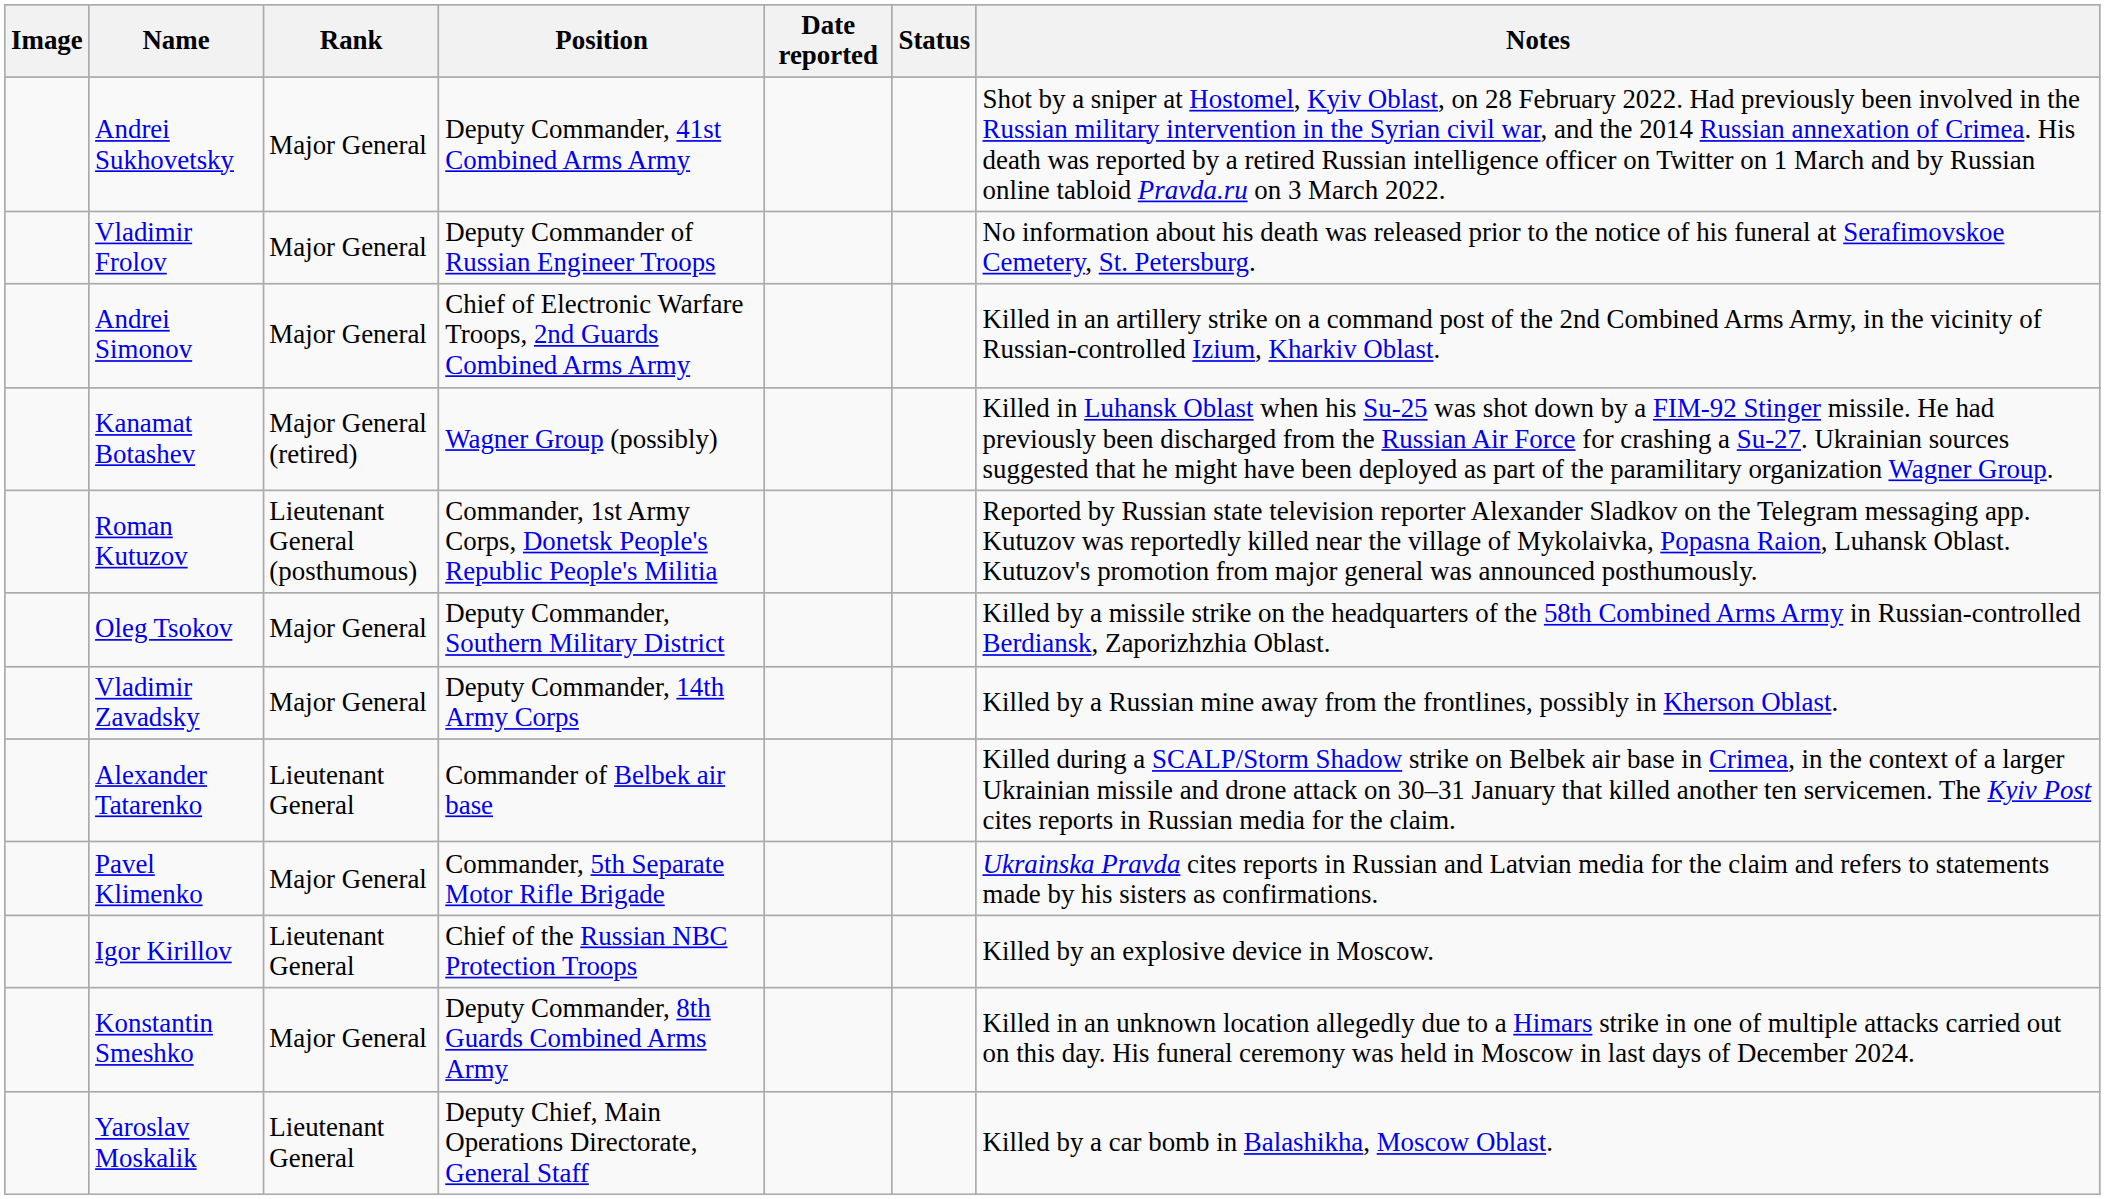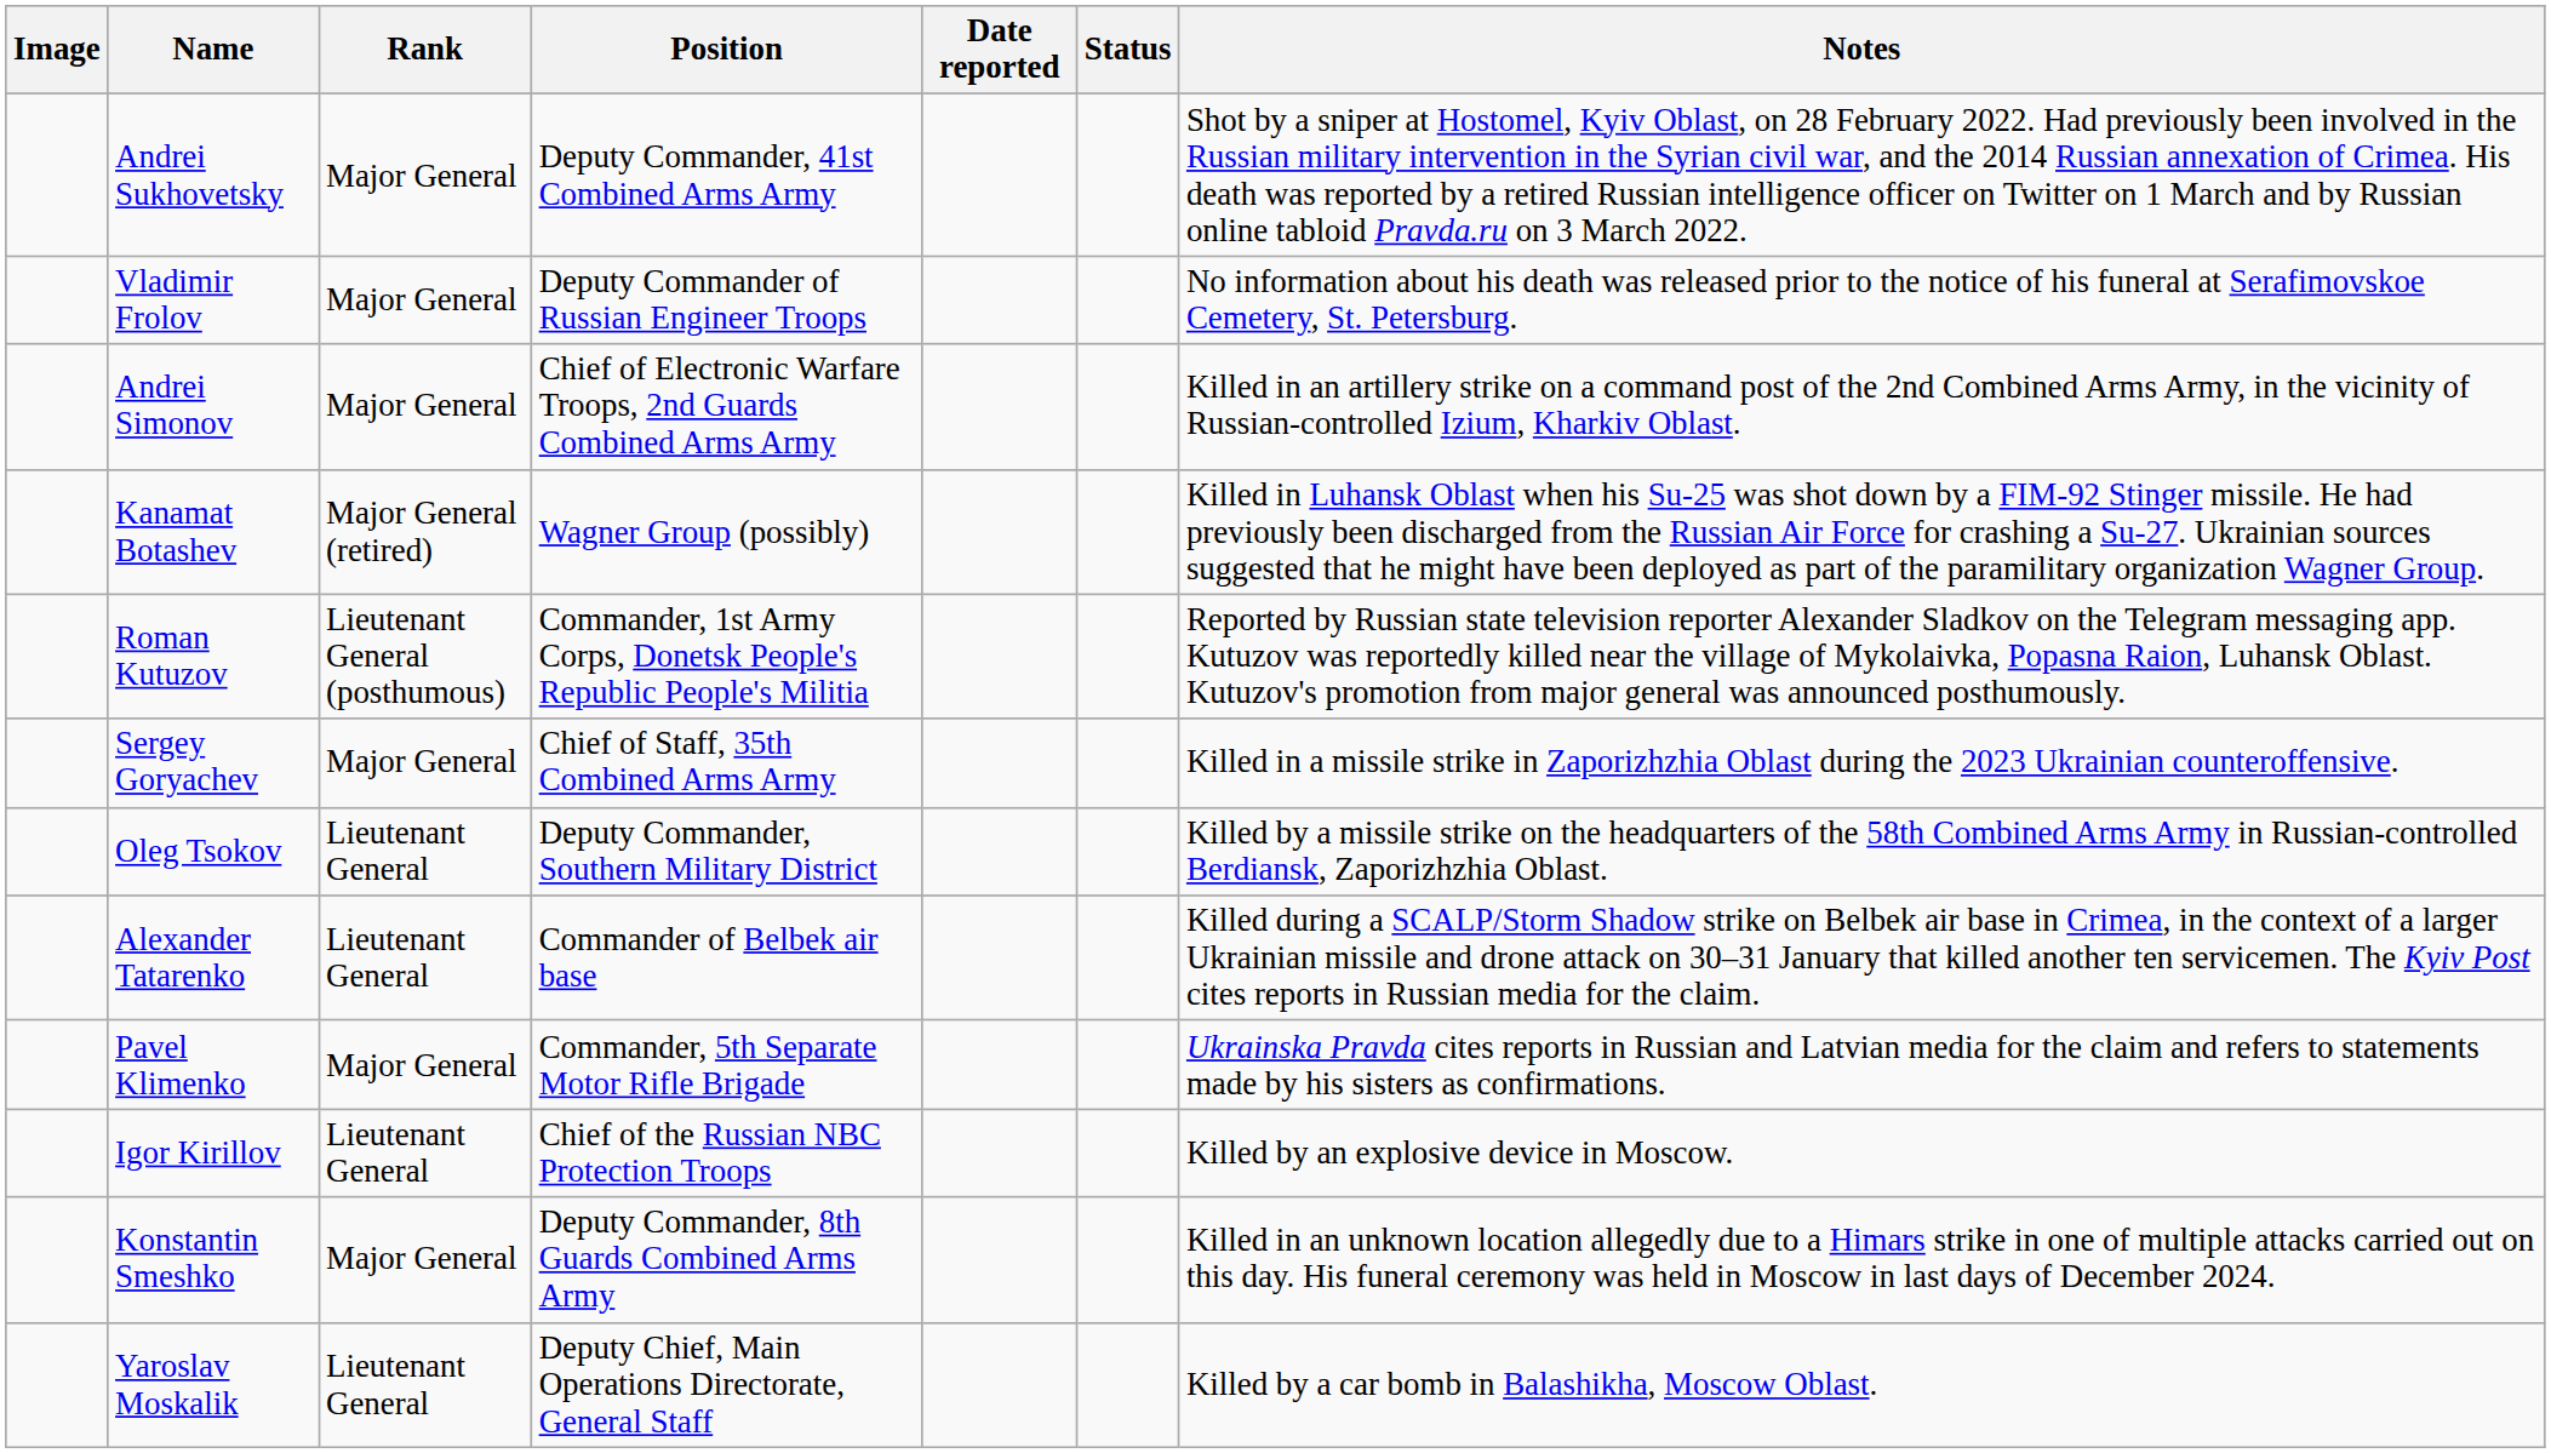 <table class="wikitable sortable">
 <tr>
 <th class="unsortable">Image</th>
 <th>Name</th>
 <th>Rank</th>
 <th>Position</th>
 <th>Date reported</th>
 <th>Status</th>
 <th class="unsortable">Notes</th>
 </tr>
 <tr>
 <td></td>
 <td class=nowrap data-sort-value="Sukhovetsky, Andrey"><a href='#'>Andrei Sukhovetsky</a></td>
 <td class=nowrap data-sort-value="1"> Major General</td>
 <td>Deputy Commander, <a href='#'>41st Combined Arms Army</a></td>
 <td></td>
 <td></td>
 <td>Shot by a sniper at <a href='#'>Hostomel</a>, <a href='#'>Kyiv Oblast</a>, on 28 February 2022. Had previously been involved in the <a href='#'>Russian military intervention in the Syrian civil war</a>, and the 2014 <a href='#'>Russian annexation of Crimea</a>. His death was reported by a retired Russian intelligence officer on Twitter on 1 March and by Russian online tabloid <em><a href='#'>Pravda.ru</a></em> on 3 March 2022.</td>
 </tr>
 <tr>
 <td></td>
 <td class=nowrap data-sort-value="Frolov, Vladimir"><a href='#'>Vladimir Frolov</a></td>
 <td class=nowrap data-sort-value="1"> Major General</td>
 <td>Deputy Commander of <a href='#'>Russian Engineer Troops</a></td>
 <td></td>
 <td></td>
 <td>No information about his death was released prior to the notice of his funeral at <a href='#'>Serafimovskoe Cemetery</a>, <a href='#'>St. Petersburg</a>.</td>
 </tr>
 <tr>
 <td></td>
 <td class=nowrap data-sort-value="Simonov, Andrei"><a href='#'>Andrei Simonov</a></td>
 <td class=nowrap data-sort-value="1"> Major General</td>
 <td>Chief of Electronic Warfare Troops, <a href='#'>2nd Guards Combined Arms Army</a></td>
 <td></td>
 <td></td>
 <td>Killed in an artillery strike on a command post of the 2nd Combined Arms Army, in the vicinity of Russian-controlled <a href='#'>Izium</a>, <a href='#'>Kharkiv Oblast</a>.</td>
 </tr>
 <tr>
 <td></td>
 <td class=nowrap data-sort-value="Botashev, Kanamat"><a href='#'>Kanamat Botashev</a></td>
 <td class=nowrap data-sort-value="1"> Major General<br>(retired)</td>
 <td><a href='#'>Wagner Group</a> (possibly)</td>
 <td></td>
 <td></td>
 <td>Killed in <a href='#'>Luhansk Oblast</a> when his <a href='#'>Su-25</a> was shot down by a <a href='#'>FIM-92 Stinger</a> missile. He had previously been discharged from the <a href='#'>Russian Air Force</a> for crashing a <a href='#'>Su-27</a>. Ukrainian sources suggested that he might have been deployed as part of the paramilitary organization <a href='#'>Wagner Group</a>.</td>
 </tr>
 <tr>
 <td></td>
 <td class=nowrap data-sort-value="Roman, Kutuzov"><a href='#'>Roman Kutuzov</a></td>
 <td class=nowrap data-sort-value="2"> Lieutenant General<br> (posthumous)</td>
 <td>Commander, 1st Army Corps, <a href='#'>Donetsk People's Republic People's Militia</a></td>
 <td></td>
 <td></td>
 <td>Reported by Russian state television reporter Alexander Sladkov on the Telegram messaging app. Kutuzov was reportedly killed near the village of Mykolaivka, <a href='#'>Popasna Raion</a>, Luhansk Oblast. Kutuzov's promotion from major general was announced posthumously.</td>
 </tr>
 <tr>
 <td></td>
+<td class=nowrap data-sort-value="Goryachev, Sergey"><a href='#'>Sergey Goryachev</a></td>
+<td class=nowrap data-sort-value="1"> Major General</td>
+<td>Chief of Staff, <a href='#'>35th Combined Arms Army</a></td>
+<td></td>
+<td></td>
+<td>Killed in a missile strike in <a href='#'>Zaporizhzhia Oblast</a> during the <a href='#'>2023 Ukrainian counteroffensive</a>.</td>
+</tr>
+<tr>
+<td></td>
 <td class=nowrap data-sort-value="Tsokov, Oleg"><a href='#'>Oleg Tsokov</a></td>
-<td> Major General</td>
+<td class=nowrap data-sort-value="1"> Lieutenant General</td>
 <td>Deputy Commander, <a href='#'>Southern Military District</a></td>
 <td></td>
 <td></td>
 <td>Killed by a missile strike on the headquarters of the <a href='#'>58th Combined Arms Army</a> in Russian-controlled <a href='#'>Berdiansk</a>, Zaporizhzhia Oblast.</td>
-</tr>
-<tr>
-<td></td>
-<td><a href='#'>Vladimir Zavadsky</a></td>
-<td> Major General</td>
-<td>Deputy Commander, <a href='#'>14th Army Corps</a></td>
-<td></td>
-<td></td>
-<td>Killed by a Russian mine away from the frontlines, possibly in <a href='#'>Kherson Oblast</a>.</td>
 </tr>
 <tr>
 <td></td>
 <td class=nowrap data-sort-value="Tatarenko, Alexander "><a href='#'>Alexander Tatarenko</a></td>
 <td class=nowrap data-sort-value="1"> Lieutenant General</td>
 <td>Commander of <a href='#'>Belbek air base</a></td>
 <td></td>
 <td></td>
 <td>Killed during a <a href='#'>SCALP/Storm Shadow</a> strike on Belbek air base in <a href='#'>Crimea</a>, in the context of a larger Ukrainian missile and drone attack on 30–31 January that killed another ten servicemen. The <em><a href='#'>Kyiv Post</a></em> cites reports in Russian media for the claim.</td>
 </tr>
 <tr>
 <td></td>
 <td class=nowrap data-sort-value="Klimenko, Pavel"><a href='#'>Pavel Klimenko</a></td>
 <td class=nowrap data-sort-value="1"> Major General</td>
 <td>Commander, <a href='#'>5th Separate Motor Rifle Brigade</a></td>
 <td></td>
 <td></td>
 <td><em><a href='#'>Ukrainska Pravda</a></em> cites reports in Russian and Latvian media for the claim and refers to statements made by his sisters as confirmations.</td>
 </tr>
 <tr>
 <td></td>
 <td><a href='#'>Igor Kirillov</a></td>
 <td> Lieutenant General</td>
 <td>Chief of the <a href='#'>Russian NBC Protection Troops</a></td>
 <td></td>
 <td></td>
 <td>Killed by an explosive device in Moscow.</td>
 </tr>
 <tr>
 <td></td>
 <td><a href='#'>Konstantin Smeshko</a></td>
 <td> Major General</td>
 <td>Deputy Commander, <a href='#'>8th Guards Combined Arms Army</a></td>
 <td></td>
 <td></td>
 <td>Killed in an unknown location allegedly due to a <a href='#'>Himars</a> strike in one of multiple attacks carried out on this day. His funeral ceremony was held in Moscow in last days of December 2024.</td>
 </tr>
 <tr>
 <td></td>
 <td><a href='#'>Yaroslav Moskalik</a></td>
 <td> Lieutenant General</td>
 <td>Deputy Chief, Main Operations Directorate, <a href='#'>General Staff</a></td>
 <td></td>
 <td></td>
 <td>Killed by a car bomb in <a href='#'>Balashikha</a>, <a href='#'>Moscow Oblast</a>.</td>
 </tr>
 </table>
